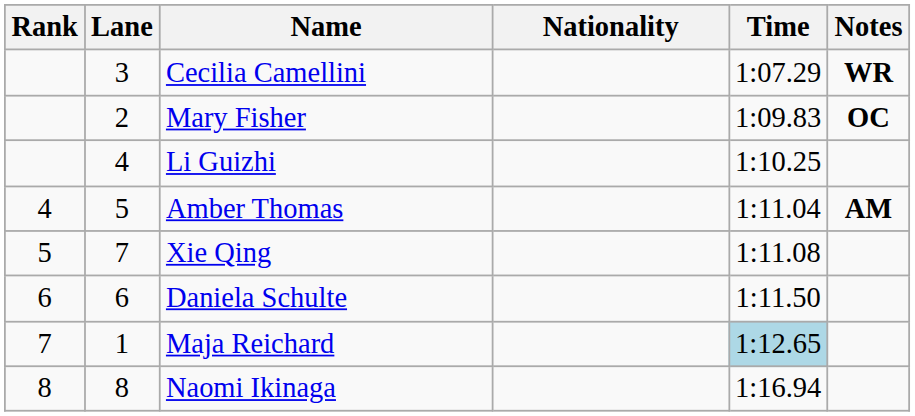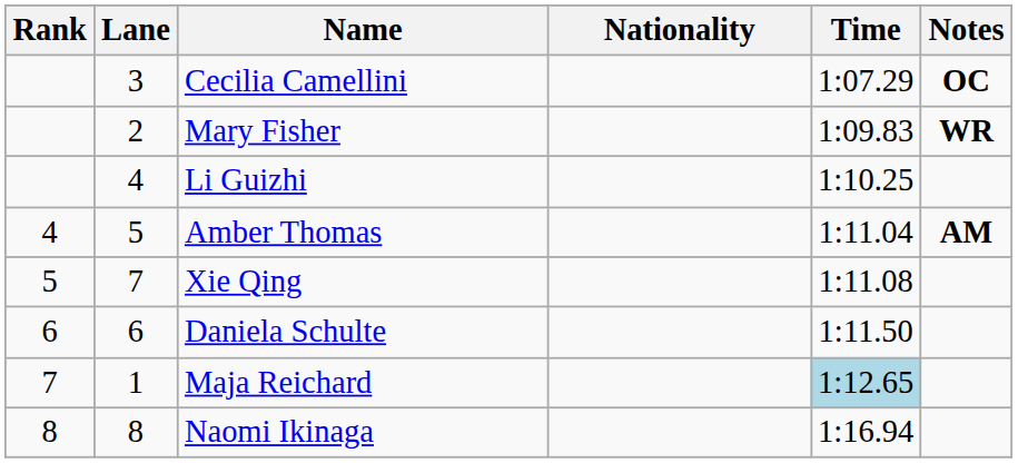 <table class="wikitable sortable" style="text-align:center">
 <tr>
 <th>Rank</th>
 <th>Lane</th>
 <th style="width:180px">Name</th>
 <th style="width:125px">Nationality</th>
 <th>Time</th>
 <th>Notes</th>
 </tr>
 <tr>
 <td></td>
 <td>3</td>
 <td style="text-align:left;"><a href='#'>Cecilia Camellini</a></td>
 <td style="text-align:left;"></td>
 <td>1:07.29</td>
-<td><strong>WR</strong></td>
+<td><strong>OC</strong></td>
 </tr>
 <tr>
 <td></td>
 <td>2</td>
 <td style="text-align:left;"><a href='#'>Mary Fisher</a></td>
 <td style="text-align:left;"></td>
 <td>1:09.83</td>
-<td><strong>OC</strong></td>
+<td><strong>WR</strong></td>
 </tr>
 <tr>
 <td></td>
 <td>4</td>
 <td style="text-align:left;"><a href='#'>Li Guizhi</a></td>
 <td style="text-align:left;"></td>
 <td>1:10.25</td>
 <td></td>
 </tr>
 <tr>
 <td>4</td>
 <td>5</td>
 <td style="text-align:left;"><a href='#'>Amber Thomas</a></td>
 <td style="text-align:left;"></td>
 <td>1:11.04</td>
 <td><strong>AM</strong></td>
 </tr>
 <tr>
 <td>5</td>
 <td>7</td>
 <td style="text-align:left;"><a href='#'>Xie Qing</a></td>
 <td style="text-align:left;"></td>
 <td>1:11.08</td>
 <td></td>
 </tr>
 <tr>
 <td>6</td>
 <td>6</td>
 <td style="text-align:left;"><a href='#'>Daniela Schulte</a></td>
 <td style="text-align:left;"></td>
 <td>1:11.50</td>
 <td></td>
 </tr>
 <tr>
 <td>7</td>
 <td>1</td>
 <td style="text-align:left;"><a href='#'>Maja Reichard</a></td>
 <td style="text-align:left;"></td>
 <td style="background: lightblue;">1:12.65</td>
 <td></td>
 </tr>
 <tr>
 <td>8</td>
 <td>8</td>
 <td style="text-align:left;"><a href='#'>Naomi Ikinaga</a></td>
 <td style="text-align:left;"></td>
 <td>1:16.94</td>
 <td></td>
 </tr>
 </table>
